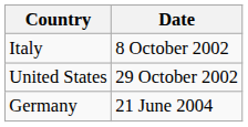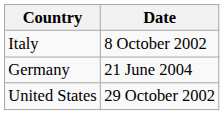 <table class="wikitable">
 <tr>
 <th>Country</th>
 <th>Date</th>
 </tr>
 <tr>
 <td>Italy</td>
 <td>8 October 2002</td>
 </tr>
 <tr>
+<td>Germany</td>
+<td>21 June 2004</td>
+</tr>
+<tr>
 <td>United States</td>
 <td>29 October 2002</td>
 </tr>
-<tr>
-<td>Germany</td>
-<td>21 June 2004</td>
-</tr>
 </table>
